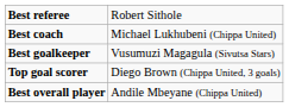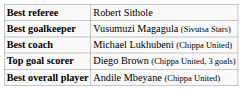 <table class="wikitable">
 <tr>
 <td><strong>Best referee</strong></td>
 <td>Robert Sithole</td>
 </tr>
 <tr>
+<td><strong>Best goalkeeper</strong></td>
+<td>Vusumuzi Magagula <small>(Sivutsa Stars)</small></td>
+</tr>
+<tr>
 <td><strong>Best coach</strong></td>
 <td>Michael Lukhubeni <small>(Chippa United)</small></td>
-</tr>
-<tr>
-<td><strong>Best goalkeeper</strong></td>
-<td>Vusumuzi Magagula <small>(Sivutsa Stars)</small></td>
 </tr>
 <tr>
 <td><strong>Top goal scorer</strong></td>
 <td>Diego Brown <small>(Chippa United, 3 goals)</small></td>
 </tr>
 <tr>
 <td><strong>Best overall player</strong></td>
 <td>Andile Mbeyane <small>(Chippa United)</small></td>
 </tr>
 </table>
